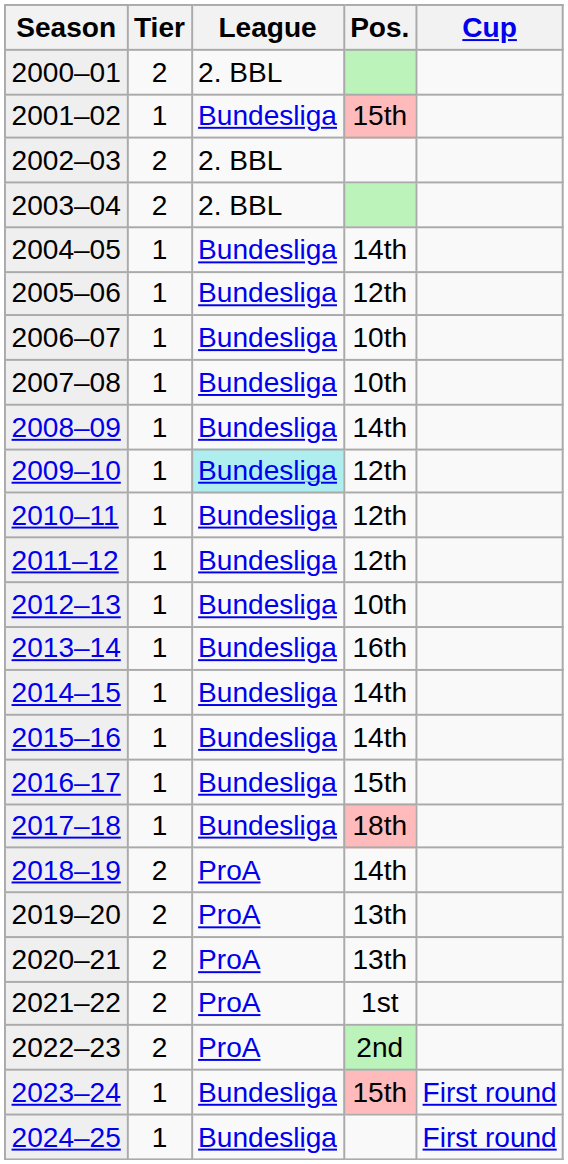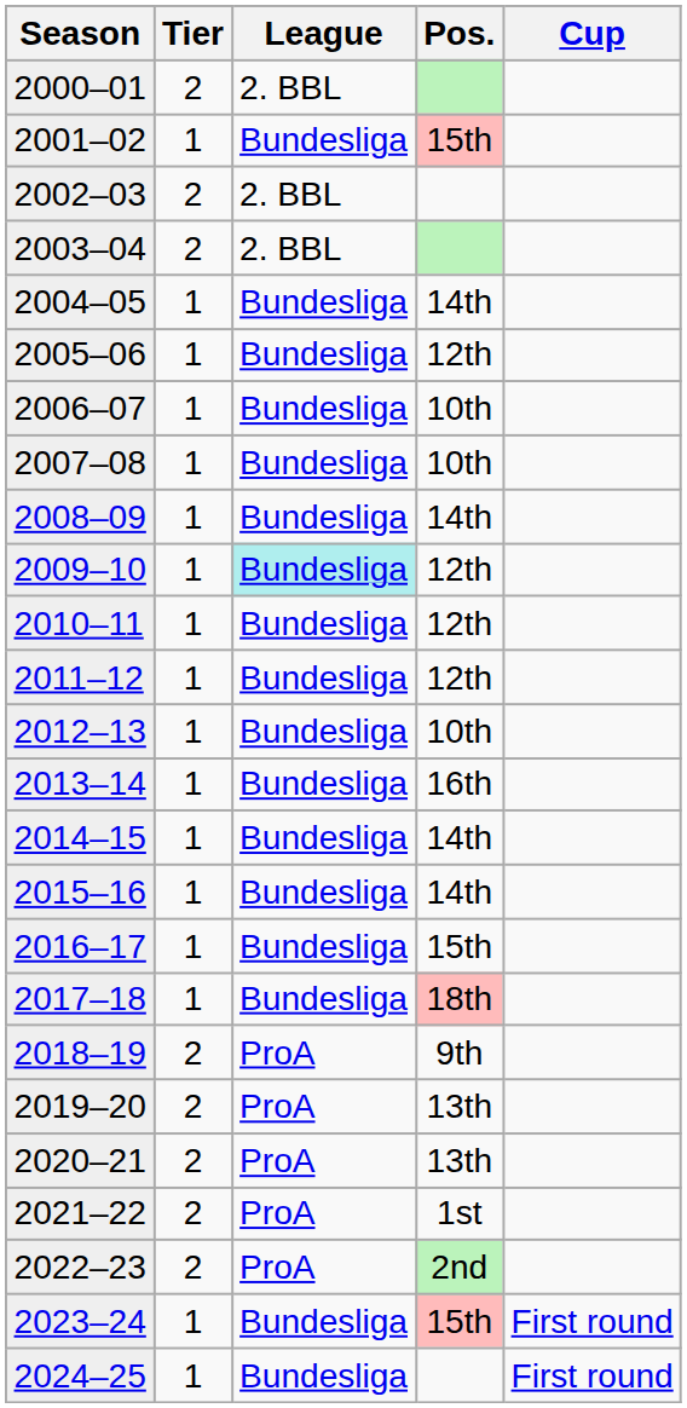 <table class="wikitable" style="font-size:90%;">
 <tr>
 <th>Season</th>
 <th>Tier</th>
 <th>League</th>
 <th>Pos.</th>
 <th><a href='#'>Cup</a></th>
 </tr>
 <tr>
 <td style="background:#efefef;">2000–01</td>
 <td align="center">2</td>
 <td>2. BBL</td>
 <td style="background:#BBF3BB" align="center"></td>
 <td></td>
 </tr>
 <tr>
 <td style="background:#efefef;">2001–02</td>
 <td align="center">1</td>
 <td><a href='#'>Bundesliga</a></td>
 <td align="center" bgcolor=#FFBBBB>15th</td>
 <td></td>
 </tr>
 <tr>
 <td style="background:#efefef;">2002–03</td>
 <td align="center">2</td>
 <td>2. BBL</td>
 <td align="center"></td>
 <td></td>
 </tr>
 <tr>
 <td style="background:#efefef;">2003–04</td>
 <td align="center">2</td>
 <td>2. BBL</td>
 <td style="background:#BBF3BB" align="center"></td>
 <td></td>
 </tr>
 <tr>
 <td style="background:#efefef;">2004–05</td>
 <td align="center">1</td>
 <td><a href='#'>Bundesliga</a></td>
 <td align="center">14th</td>
 <td></td>
 </tr>
 <tr>
 <td style="background:#efefef;">2005–06</td>
 <td align="center">1</td>
 <td><a href='#'>Bundesliga</a></td>
 <td align="center">12th</td>
 <td></td>
 </tr>
 <tr>
 <td style="background:#efefef;">2006–07</td>
 <td align="center">1</td>
 <td><a href='#'>Bundesliga</a></td>
 <td align="center">10th</td>
 <td></td>
 </tr>
 <tr>
 <td style="background:#efefef;">2007–08</td>
 <td align="center">1</td>
 <td><a href='#'>Bundesliga</a></td>
 <td align="center">10th</td>
 <td></td>
 </tr>
 <tr>
 <td style="background:#efefef;"><a href='#'>2008–09</a></td>
 <td align="center">1</td>
 <td><a href='#'>Bundesliga</a></td>
 <td align="center">14th</td>
 <td></td>
 </tr>
 <tr>
 <td style="background:#efefef;"><a href='#'>2009–10</a></td>
 <td align="center">1</td>
 <td style="background: paleturquoise;"><a href='#'>Bundesliga</a></td>
 <td align="center">12th</td>
 <td></td>
 </tr>
 <tr>
 <td style="background:#efefef;"><a href='#'>2010–11</a></td>
 <td align="center">1</td>
 <td><a href='#'>Bundesliga</a></td>
 <td align="center">12th</td>
 <td></td>
 </tr>
 <tr>
 <td style="background:#efefef;"><a href='#'>2011–12</a></td>
 <td align="center">1</td>
 <td><a href='#'>Bundesliga</a></td>
 <td align="center">12th</td>
 <td></td>
 </tr>
 <tr>
 <td style="background:#efefef;"><a href='#'>2012–13</a></td>
 <td align="center">1</td>
 <td><a href='#'>Bundesliga</a></td>
 <td align="center">10th</td>
 <td></td>
 </tr>
 <tr>
 <td style="background:#efefef;"><a href='#'>2013–14</a></td>
 <td align="center">1</td>
 <td><a href='#'>Bundesliga</a></td>
 <td align="center">16th</td>
 <td></td>
 </tr>
 <tr>
 <td style="background:#efefef;"><a href='#'>2014–15</a></td>
 <td align="center">1</td>
 <td><a href='#'>Bundesliga</a></td>
 <td align="center">14th</td>
 <td></td>
 </tr>
 <tr>
 <td style="background:#efefef;"><a href='#'>2015–16</a></td>
 <td align="center">1</td>
 <td><a href='#'>Bundesliga</a></td>
 <td align="center">14th</td>
 <td></td>
 </tr>
 <tr>
 <td style="background:#efefef;"><a href='#'>2016–17</a></td>
 <td align="center">1</td>
 <td><a href='#'>Bundesliga</a></td>
 <td align="center">15th</td>
 <td></td>
 </tr>
 <tr>
 <td style="background:#efefef;"><a href='#'>2017–18</a></td>
 <td align="center">1</td>
 <td><a href='#'>Bundesliga</a></td>
 <td align="center" bgcolor=#FFBBBB>18th</td>
 <td></td>
 </tr>
 <tr>
 <td style="background:#efefef;"><a href='#'>2018–19</a></td>
 <td align="center">2</td>
 <td><a href='#'>ProA</a></td>
-<td align="center">14th</td>
+<td align="center">9th</td>
 <td></td>
 </tr>
 <tr>
 <td style="background:#efefef;">2019–20</td>
 <td align="center">2</td>
 <td><a href='#'>ProA</a></td>
 <td align="center">13th</td>
 <td></td>
 </tr>
 <tr>
 <td style="background:#efefef;">2020–21</td>
 <td align="center">2</td>
 <td><a href='#'>ProA</a></td>
 <td align="center">13th</td>
 <td></td>
 </tr>
 <tr>
 <td style="background:#efefef;">2021–22</td>
 <td align="center">2</td>
 <td><a href='#'>ProA</a></td>
 <td align="center">1st</td>
 <td></td>
 </tr>
 <tr>
 <td style="background:#efefef;">2022–23</td>
 <td align="center">2</td>
 <td><a href='#'>ProA</a></td>
 <td style="background:#BBF3BB" align="center">2nd</td>
 <td></td>
 </tr>
 <tr>
 <td style="background:#efefef;"><a href='#'>2023–24</a></td>
 <td align="center">1</td>
 <td><a href='#'>Bundesliga</a></td>
 <td align="center" bgcolor=#FFBBBB>15th</td>
 <td><a href='#'>First round</a></td>
 </tr>
 <tr>
 <td style="background:#efefef;"><a href='#'>2024–25</a></td>
 <td align="center">1</td>
 <td><a href='#'>Bundesliga</a></td>
 <td></td>
 <td><a href='#'>First round</a></td>
 </tr>
 </table>
